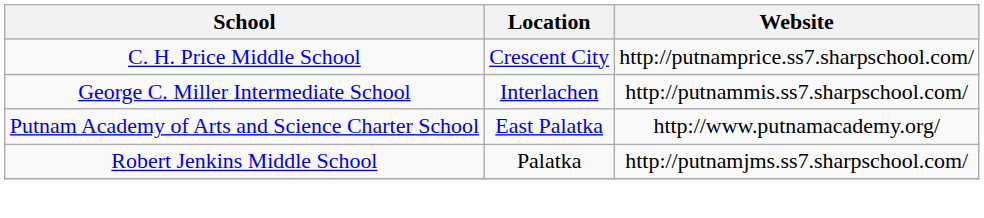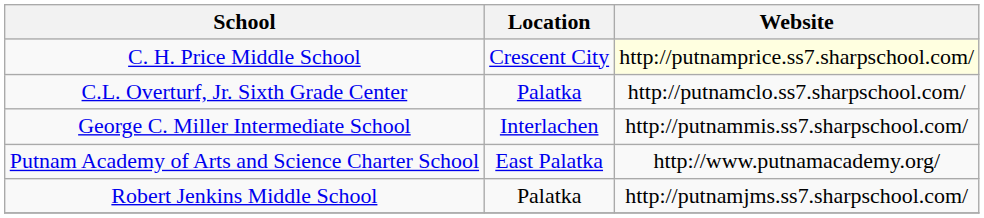 <table class="wikitable" style="text-align:center">
 <tr>
 <th>School</th>
 <th>Location</th>
 <th>Website</th>
 </tr>
 <tr>
 <td><a href='#'>C. H. Price Middle School</a></td>
 <td><a href='#'>Crescent City</a></td>
-<td>http://putnamprice.ss7.sharpschool.com/</td>
+<td style="background: lightyellow;">http://putnamprice.ss7.sharpschool.com/</td>
+</tr>
+<tr>
+<td><a href='#'>C.L. Overturf, Jr. Sixth Grade Center</a></td>
+<td><a href='#'>Palatka</a></td>
+<td>http://putnamclo.ss7.sharpschool.com/</td>
 </tr>
 <tr>
 <td><a href='#'>George C. Miller Intermediate School</a></td>
 <td><a href='#'>Interlachen</a></td>
 <td>http://putnammis.ss7.sharpschool.com/</td>
 </tr>
 <tr>
 <td><a href='#'>Putnam Academy of Arts and Science Charter School</a></td>
 <td><a href='#'>East Palatka</a></td>
 <td>http://www.putnamacademy.org/</td>
 </tr>
 <tr>
 <td><a href='#'>Robert Jenkins Middle School</a></td>
 <td>Palatka</td>
 <td>http://putnamjms.ss7.sharpschool.com/</td>
 </tr>
 <tr>
 </tr>
 </table>
